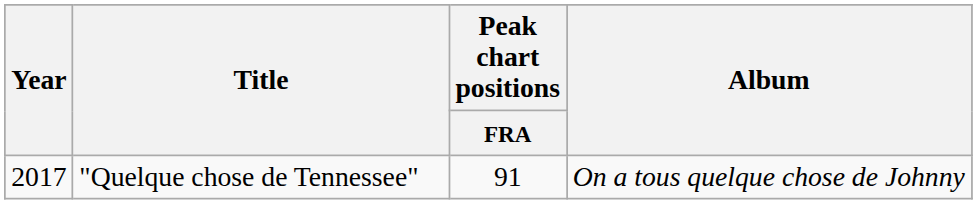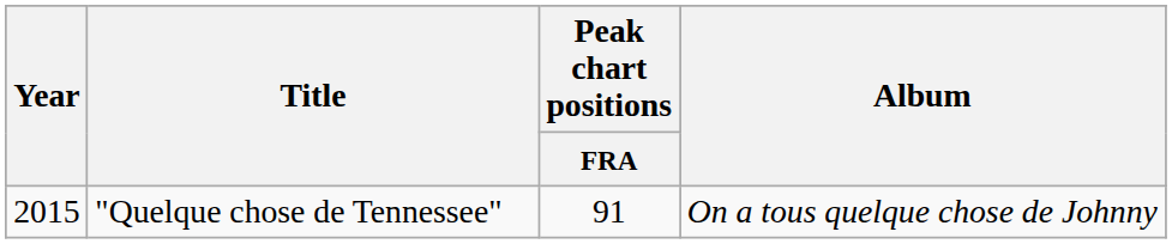 <table class="wikitable">
 <tr>
 <th width="20" rowspan="2">Year</th>
 <th width="210" rowspan="2">Title</th>
 <th align="center" colspan="1">Peak chart positions</th>
 <th align="center" rowspan="2">Album</th>
 </tr>
 <tr>
 <th width="15"><small>FRA</small><br></th>
 </tr>
 <tr>
-<td align="center">2017</td>
+<td align="center">2015</td>
 <td>"Quelque chose de Tennessee"</td>
 <td align="center">91<br></td>
 <td align="center"><em>On a tous quelque chose de Johnny</em></td>
 </tr>
 </table>
